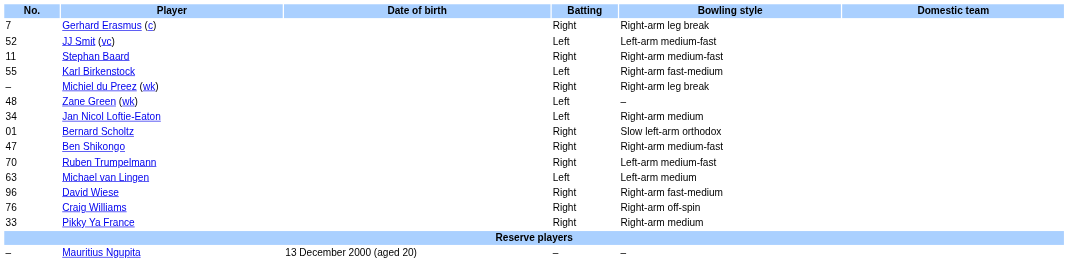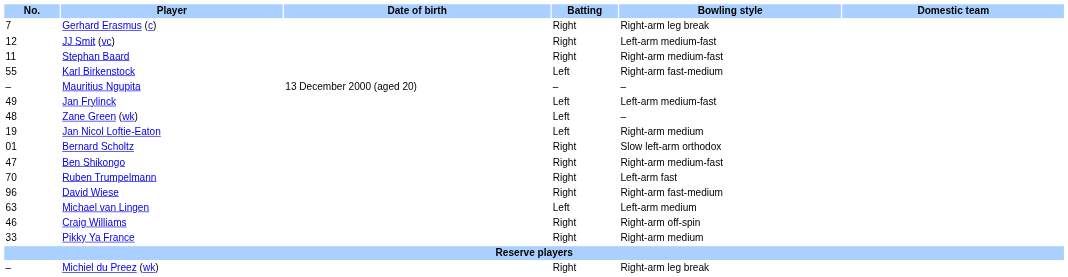 <table class="sortable" style="width:85%;" border="0" cellspacing="2" cellpadding="2">
 <tr style="background:#aad0ff;">
 <th scope="col" width="5%">No.</th>
 <th width=20%>Player</th>
 <th width=24%>Date of birth</th>
 <th width=6%>Batting</th>
 <th width=20%>Bowling style</th>
 <th width=20%>Domestic team</th>
 </tr>
 <tr>
 <td>7</td>
 <td><a href='#'>Gerhard Erasmus</a> (<a href='#'>c</a>)</td>
 <td></td>
 <td>Right</td>
 <td>Right-arm leg break</td>
 <td></td>
 </tr>
 <tr>
-<td>52</td>
+<td>12</td>
 <td><a href='#'>JJ Smit</a> (<a href='#'>vc</a>)</td>
 <td></td>
-<td>Left</td>
+<td>Right</td>
 <td>Left-arm medium-fast</td>
 <td></td>
 </tr>
 <tr>
 <td>11</td>
 <td><a href='#'>Stephan Baard</a></td>
 <td></td>
 <td>Right</td>
 <td>Right-arm medium-fast</td>
 <td></td>
 </tr>
 <tr>
 <td>55</td>
 <td><a href='#'>Karl Birkenstock</a></td>
 <td></td>
 <td>Left</td>
 <td>Right-arm fast-medium</td>
 </tr>
+<tr class=sortbottom>
+<td>–</td>
+<td><a href='#'>Mauritius Ngupita</a></td>
+<td>13 December 2000 (aged 20)</td>
+<td>–</td>
+<td>–</td>
+<td></td>
+</tr>
 <tr>
-<td>–</td>
-<td><a href='#'>Michiel du Preez</a> (<a href='#'>wk</a>)</td>
+<td>49</td>
+<td><a href='#'>Jan Frylinck</a></td>
 <td></td>
-<td>Right</td>
-<td>Right-arm leg break</td>
+<td>Left</td>
+<td>Left-arm medium-fast</td>
 <td></td>
 </tr>
 <tr>
 <td>48</td>
 <td><a href='#'>Zane Green</a> (<a href='#'>wk</a>)</td>
 <td></td>
 <td>Left</td>
 <td>–</td>
 </tr>
 <tr>
-<td>34</td>
+<td>19</td>
 <td><a href='#'>Jan Nicol Loftie-Eaton</a></td>
 <td></td>
 <td>Left</td>
 <td>Right-arm medium</td>
 <td></td>
 </tr>
 <tr>
 <td>01</td>
 <td><a href='#'>Bernard Scholtz</a></td>
 <td></td>
 <td>Right</td>
 <td>Slow left-arm orthodox</td>
 <td></td>
 </tr>
 <tr>
 <td>47</td>
 <td><a href='#'>Ben Shikongo</a></td>
 <td></td>
 <td>Right</td>
 <td>Right-arm medium-fast</td>
 <td></td>
 </tr>
 <tr>
 <td>70</td>
 <td><a href='#'>Ruben Trumpelmann</a></td>
 <td></td>
 <td>Right</td>
-<td>Left-arm medium-fast</td>
+<td>Left-arm fast</td>
+<td></td>
+</tr>
+<tr>
+<td>96</td>
+<td><a href='#'>David Wiese</a></td>
+<td></td>
+<td>Right</td>
+<td>Right-arm fast-medium</td>
 <td></td>
 </tr>
 <tr>
 <td>63</td>
 <td><a href='#'>Michael van Lingen</a></td>
 <td></td>
 <td>Left</td>
 <td>Left-arm medium</td>
 <td></td>
 </tr>
 <tr>
-<td>96</td>
-<td><a href='#'>David Wiese</a></td>
-<td></td>
-<td>Right</td>
-<td>Right-arm fast-medium</td>
-<td></td>
-</tr>
-<tr>
-<td>76</td>
+<td>46</td>
 <td><a href='#'>Craig Williams</a></td>
 <td></td>
 <td>Right</td>
 <td>Right-arm off-spin</td>
 <td></td>
 </tr>
 <tr>
 <td>33</td>
 <td><a href='#'>Pikky Ya France</a></td>
 <td></td>
 <td>Right</td>
 <td>Right-arm medium</td>
 <td></td>
 </tr>
 <tr class=sortbottom style="background:#aad0ff;">
 <th colspan=6>Reserve players</th>
 </tr>
-<tr class=sortbottom>
+<tr>
 <td>–</td>
-<td><a href='#'>Mauritius Ngupita</a></td>
-<td>13 December 2000 (aged 20)</td>
-<td>–</td>
-<td>–</td>
+<td><a href='#'>Michiel du Preez</a> (<a href='#'>wk</a>)</td>
+<td></td>
+<td>Right</td>
+<td>Right-arm leg break</td>
 <td></td>
 </tr>
 </table>
